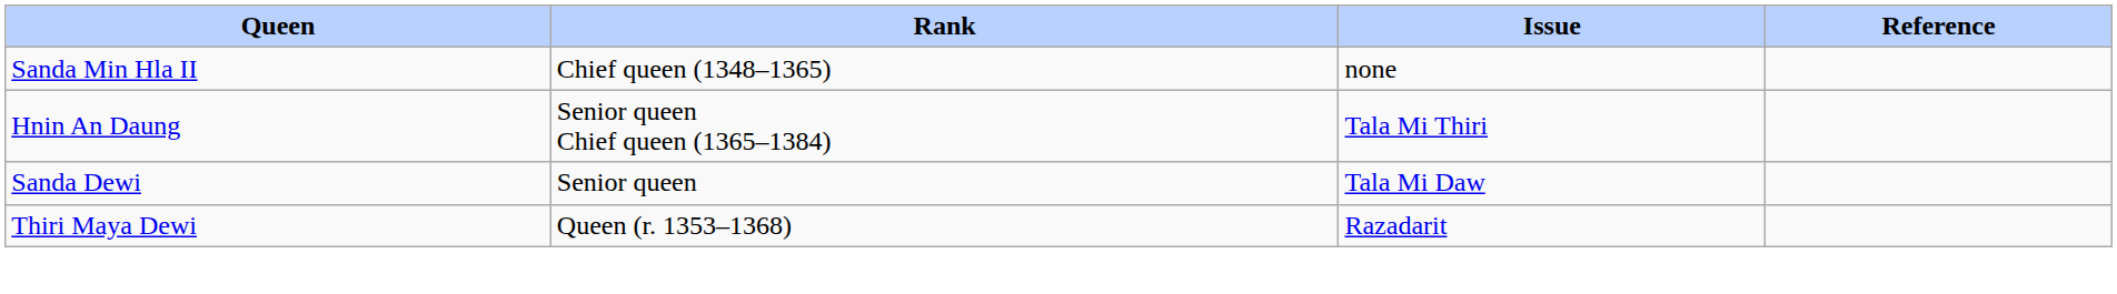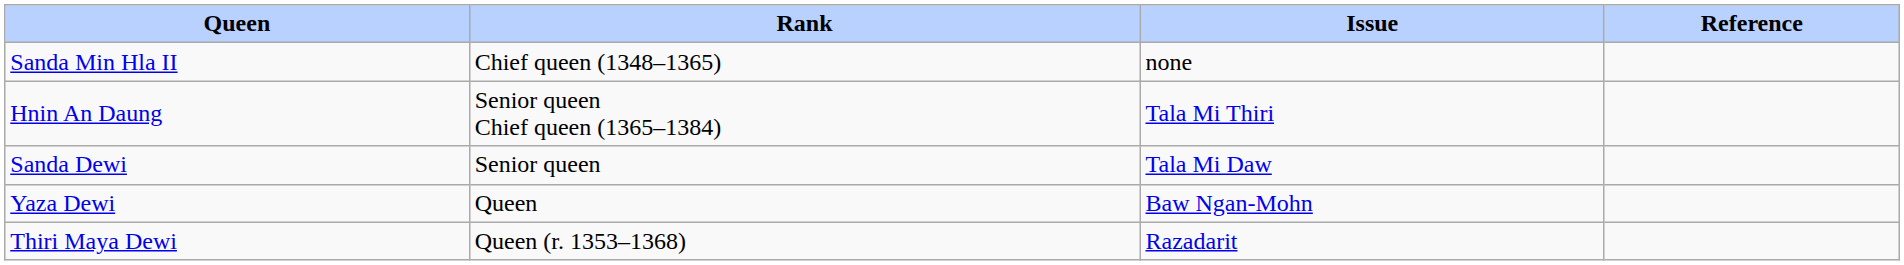 <table width=100% class="wikitable">
 <tr>
 <th style="background-color:#B9D1FF">Queen</th>
 <th style="background-color:#B9D1FF">Rank</th>
 <th style="background-color:#B9D1FF">Issue</th>
 <th style="background-color:#B9D1FF">Reference</th>
 </tr>
 <tr>
 <td><a href='#'>Sanda Min Hla II</a></td>
 <td>Chief queen (1348–1365)</td>
 <td>none</td>
 <td></td>
 </tr>
 <tr>
 <td><a href='#'>Hnin An Daung</a></td>
 <td>Senior queen <br> Chief queen (1365–1384)</td>
 <td><a href='#'>Tala Mi Thiri</a></td>
 <td></td>
 </tr>
 <tr>
 <td><a href='#'>Sanda Dewi</a></td>
 <td>Senior queen</td>
 <td><a href='#'>Tala Mi Daw</a></td>
 <td></td>
 </tr>
 <tr>
+<td><a href='#'>Yaza Dewi</a></td>
+<td>Queen</td>
+<td><a href='#'>Baw Ngan-Mohn</a></td>
+<td></td>
+</tr>
+<tr>
 <td><a href='#'>Thiri Maya Dewi</a></td>
 <td>Queen (r.  1353–1368)</td>
 <td><a href='#'>Razadarit</a></td>
 <td></td>
 </tr>
 </table>
